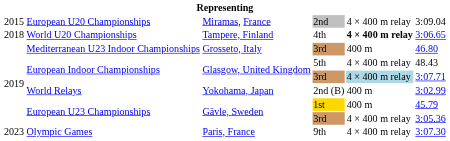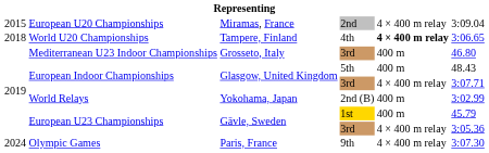 <table>
 <tr>
 <th colspan="6">Representing </th>
 </tr>
 <tr>
 <td>2015</td>
 <td><a href='#'>European U20 Championships</a></td>
 <td><a href='#'>Miramas</a>, <a href='#'>France</a></td>
 <td bgcolor=silver>2nd</td>
 <td>4 × 400 m relay</td>
 <td>3:09.04</td>
 </tr>
 <tr>
 <td>2018</td>
 <td><a href='#'>World U20 Championships</a></td>
 <td><a href='#'>Tampere, Finland</a></td>
 <td>4th</td>
 <td><strong>4 × 400 m relay</strong></td>
 <td><a href='#'>3:06.65</a></td>
 </tr>
 <tr>
 <td rowspan=6>2019</td>
 <td><a href='#'>Mediterranean U23 Indoor Championships</a></td>
 <td><a href='#'>Grosseto, Italy</a></td>
 <td bgcolor=cc9966>3rd</td>
 <td>400 m</td>
 <td><a href='#'>46.80</a></td>
 </tr>
 <tr>
 <td rowspan=2><a href='#'>European Indoor Championships</a></td>
 <td rowspan=2><a href='#'>Glasgow, United Kingdom</a></td>
 <td>5th</td>
-<td>4 × 400 m relay</td>
+<td>400 m</td>
 <td>48.43</td>
 </tr>
 <tr>
 <td bgcolor=cc9966>3rd</td>
-<td style="background: lightblue;">4 × 400 m relay</td>
+<td>4 × 400 m relay</td>
 <td><a href='#'>3:07.71</a></td>
 </tr>
 <tr>
 <td><a href='#'>World Relays</a></td>
 <td><a href='#'>Yokohama, Japan</a></td>
 <td>2nd (B)</td>
 <td>400 m</td>
 <td><a href='#'>3:02.99</a></td>
 </tr>
 <tr>
 <td rowspan=2><a href='#'>European U23 Championships</a></td>
 <td rowspan=2><a href='#'>Gävle, Sweden</a></td>
 <td bgcolor=gold>1st</td>
 <td>400 m</td>
 <td><a href='#'>45.79</a></td>
 </tr>
 <tr>
 <td bgcolor=cc9966>3rd</td>
 <td>4 × 400 m relay</td>
 <td><a href='#'>3:05.36</a></td>
 </tr>
 <tr>
-<td>2023</td>
+<td>2024</td>
 <td><a href='#'>Olympic Games</a></td>
 <td><a href='#'>Paris, France</a></td>
 <td>9th</td>
 <td>4 × 400 m relay</td>
 <td><a href='#'>3:07.30</a></td>
 </tr>
 </table>
